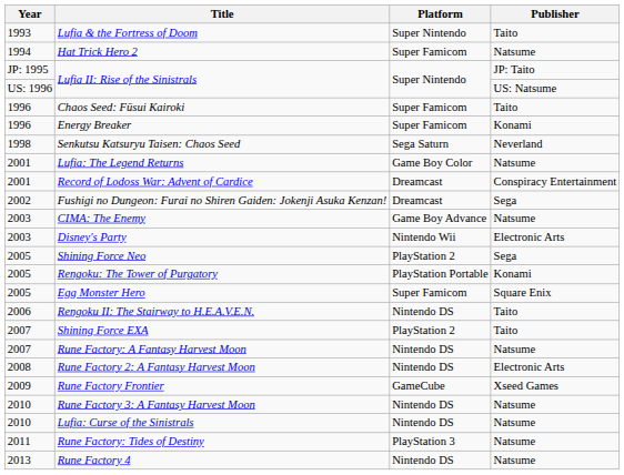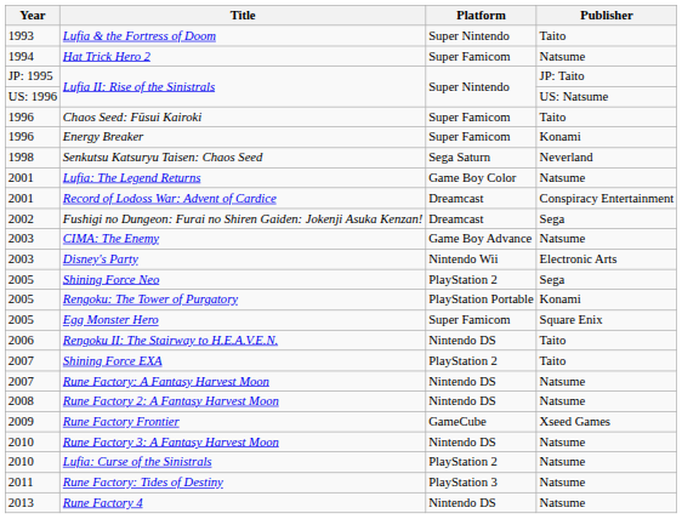 <table class="wikitable">
 <tr>
 <th>Year</th>
 <th>Title</th>
 <th>Platform</th>
 <th>Publisher</th>
 </tr>
 <tr>
 <td>1993</td>
 <td><em><a href='#'>Lufia & the Fortress of Doom</a></em></td>
 <td>Super Nintendo</td>
 <td>Taito</td>
 </tr>
 <tr>
 <td>1994</td>
 <td><em><a href='#'>Hat Trick Hero 2</a></em></td>
 <td>Super Famicom</td>
 <td>Natsume</td>
 </tr>
 <tr>
 <td>JP: 1995</td>
 <td Rowspan=2><em><a href='#'>Lufia II: Rise of the Sinistrals</a></em></td>
 <td Rowspan=2>Super Nintendo</td>
 <td>JP: Taito</td>
 </tr>
 <tr>
 <td>US: 1996</td>
 <td>US: Natsume</td>
 </tr>
 <tr>
 <td>1996</td>
 <td><em>Chaos Seed: Fūsui Kairoki</em></td>
 <td>Super Famicom</td>
 <td>Taito</td>
 </tr>
 <tr>
 <td>1996</td>
 <td><em>Energy Breaker</em></td>
 <td>Super Famicom</td>
 <td>Konami</td>
 </tr>
 <tr>
 <td>1998</td>
 <td><em>Senkutsu Katsuryu Taisen: Chaos Seed</em></td>
 <td>Sega Saturn</td>
 <td>Neverland</td>
 </tr>
 <tr>
 <td>2001</td>
 <td><em><a href='#'>Lufia: The Legend Returns</a></em></td>
 <td>Game Boy Color</td>
 <td>Natsume</td>
 </tr>
 <tr>
 <td>2001</td>
 <td><em><a href='#'>Record of Lodoss War: Advent of Cardice</a></em></td>
 <td>Dreamcast</td>
 <td>Conspiracy Entertainment</td>
 </tr>
 <tr>
 <td>2002</td>
 <td><em>Fushigi no Dungeon: Furai no Shiren Gaiden: Jokenji Asuka Kenzan!</em></td>
 <td>Dreamcast</td>
 <td>Sega</td>
 </tr>
 <tr>
 <td>2003</td>
 <td><em><a href='#'>CIMA: The Enemy</a></em></td>
 <td>Game Boy Advance</td>
 <td>Natsume</td>
 </tr>
 <tr>
 <td>2003</td>
 <td><em><a href='#'>Disney's Party</a></em></td>
 <td>Nintendo Wii</td>
 <td>Electronic Arts</td>
 </tr>
 <tr>
 <td>2005</td>
 <td><em><a href='#'>Shining Force Neo</a></em></td>
 <td>PlayStation 2</td>
 <td>Sega</td>
 </tr>
 <tr>
 <td>2005</td>
 <td><em><a href='#'>Rengoku: The Tower of Purgatory</a></em></td>
 <td>PlayStation Portable</td>
 <td>Konami</td>
 </tr>
 <tr>
 <td>2005</td>
 <td><em><a href='#'>Egg Monster Hero</a></em></td>
 <td>Super Famicom</td>
 <td>Square Enix</td>
 </tr>
 <tr>
 <td>2006</td>
 <td><em><a href='#'>Rengoku II: The Stairway to H.E.A.V.E.N.</a></em></td>
 <td>Nintendo DS</td>
 <td>Taito</td>
 </tr>
 <tr>
 <td>2007</td>
 <td><em><a href='#'>Shining Force EXA</a></em></td>
 <td>PlayStation 2</td>
 <td>Taito</td>
 </tr>
 <tr>
 <td>2007</td>
 <td><em><a href='#'>Rune Factory: A Fantasy Harvest Moon</a></em></td>
 <td>Nintendo DS</td>
 <td>Natsume</td>
 </tr>
 <tr>
 <td>2008</td>
 <td><em><a href='#'>Rune Factory 2: A Fantasy Harvest Moon</a></em></td>
 <td>Nintendo DS</td>
-<td>Electronic Arts</td>
+<td>Natsume</td>
 </tr>
 <tr>
 <td>2009</td>
 <td><em><a href='#'>Rune Factory Frontier</a></em></td>
 <td>GameCube</td>
 <td>Xseed Games</td>
 </tr>
 <tr>
 <td>2010</td>
 <td><em><a href='#'>Rune Factory 3: A Fantasy Harvest Moon</a></em></td>
 <td>Nintendo DS</td>
 <td>Natsume</td>
 </tr>
 <tr>
 <td>2010</td>
 <td><em><a href='#'>Lufia: Curse of the Sinistrals</a></em></td>
-<td>Nintendo DS</td>
+<td>PlayStation 2</td>
 <td>Natsume</td>
 </tr>
 <tr>
 <td>2011</td>
 <td><em><a href='#'>Rune Factory: Tides of Destiny</a></em></td>
 <td>PlayStation 3</td>
 <td>Natsume</td>
 </tr>
 <tr>
 <td>2013</td>
 <td><em><a href='#'>Rune Factory 4</a></em></td>
 <td>Nintendo DS</td>
 <td>Natsume</td>
 </tr>
 </table>
